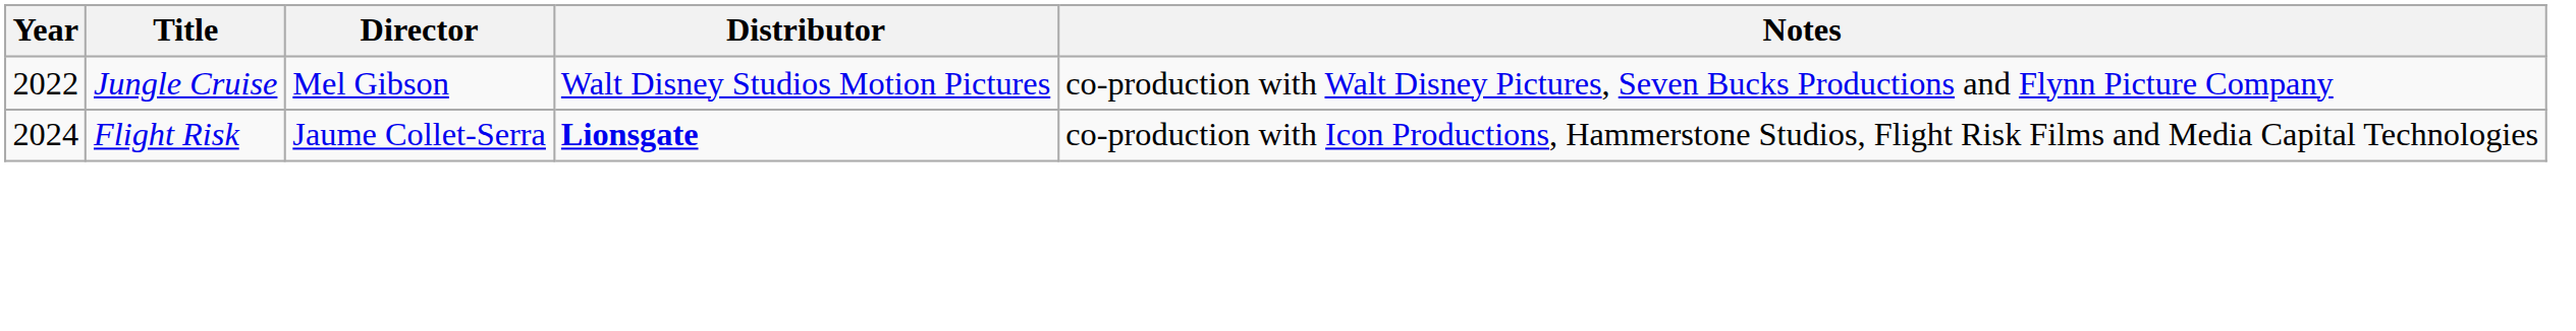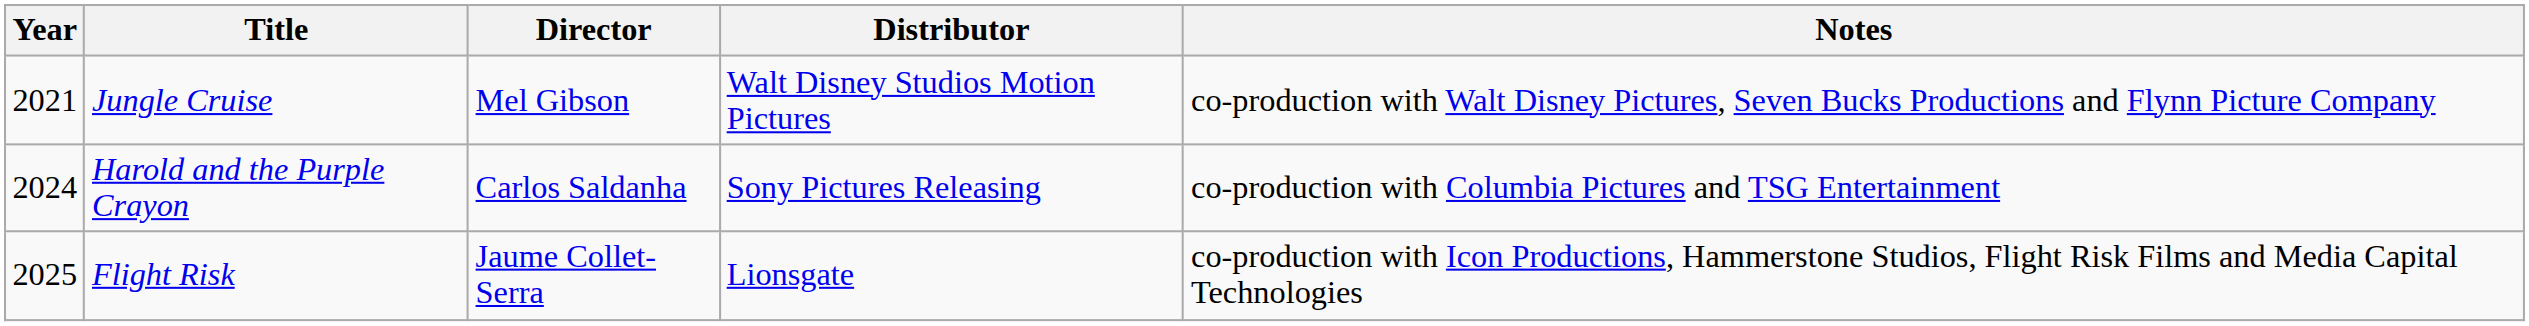 <table class="wikitable sortable">
 <tr>
 <th>Year</th>
 <th>Title</th>
 <th>Director</th>
 <th>Distributor</th>
 <th>Notes</th>
 </tr>
 <tr>
-<td>2022</td>
+<td>2021</td>
 <td><em><a href='#'>Jungle Cruise</a></em></td>
 <td><a href='#'>Mel Gibson</a></td>
 <td><a href='#'>Walt Disney Studios Motion Pictures</a></td>
 <td>co-production with <a href='#'>Walt Disney Pictures</a>, <a href='#'>Seven Bucks Productions</a> and <a href='#'>Flynn Picture Company</a></td>
 </tr>
 <tr>
 <td>2024</td>
+<td><em><a href='#'>Harold and the Purple Crayon</a></em></td>
+<td><a href='#'>Carlos Saldanha</a></td>
+<td><a href='#'>Sony Pictures Releasing</a></td>
+<td>co-production with <a href='#'>Columbia Pictures</a> and <a href='#'>TSG Entertainment</a></td>
+</tr>
+<tr>
+<td>2025</td>
 <td><em><a href='#'>Flight Risk</a></em></td>
 <td><a href='#'>Jaume Collet-Serra</a></td>
-<td><strong><a href='#'>Lionsgate</a></strong></td>
+<td><a href='#'>Lionsgate</a></td>
 <td>co-production with <a href='#'>Icon Productions</a>, Hammerstone Studios, Flight Risk Films and Media Capital Technologies</td>
 </tr>
 </table>
